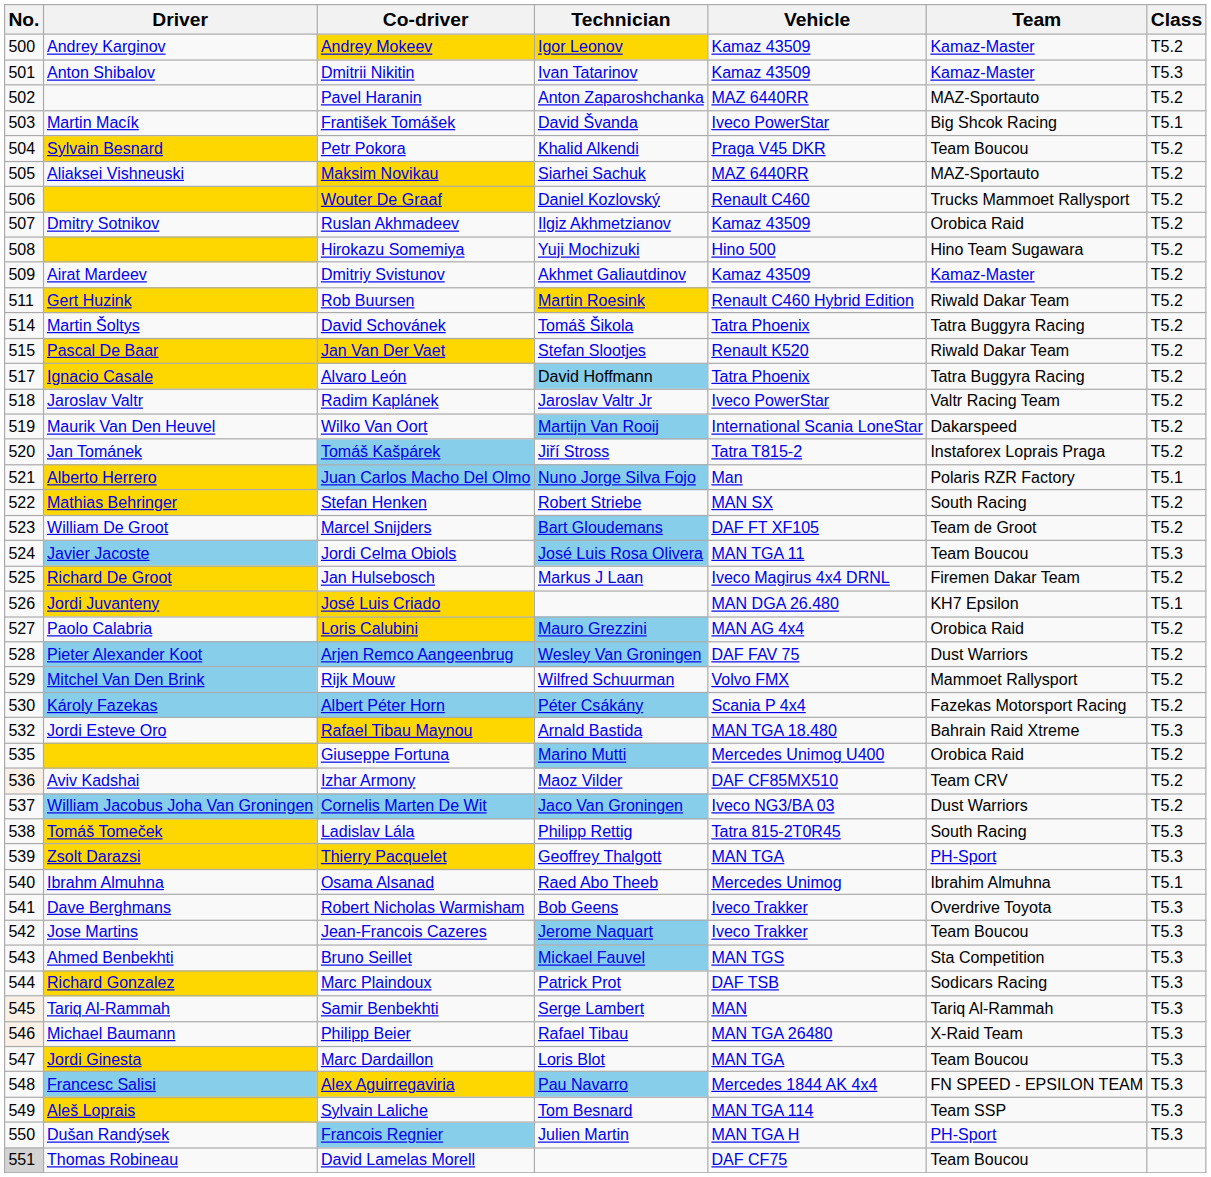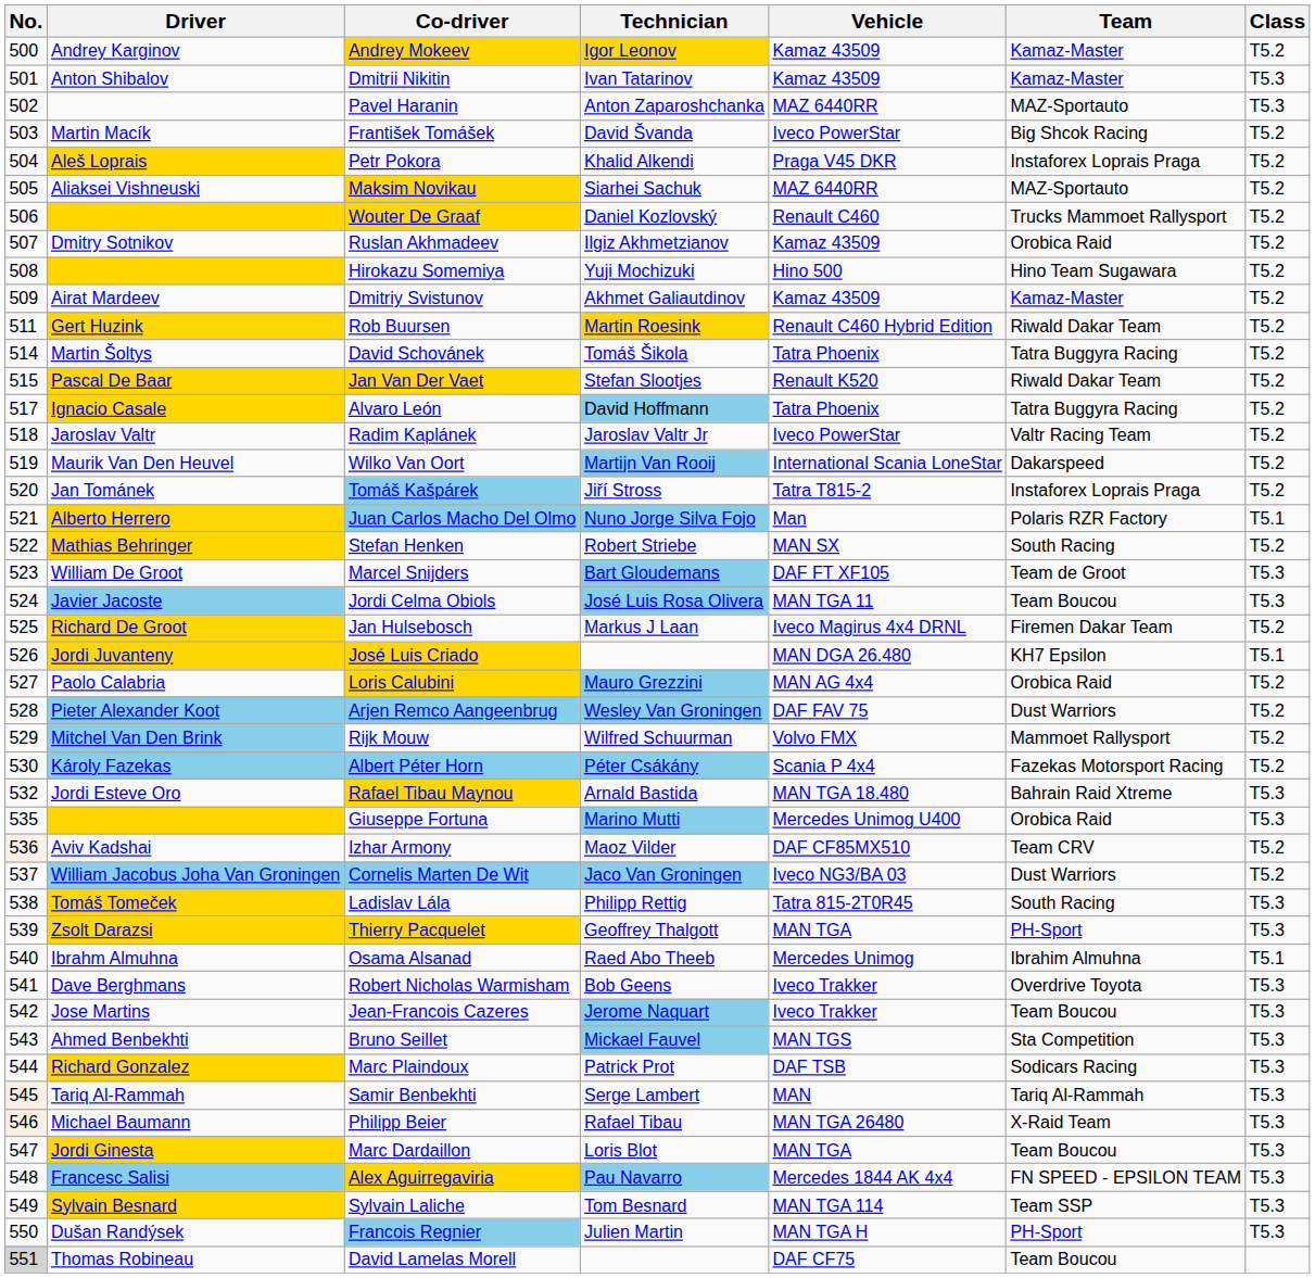 <table class="wikitable sortable" style="font-size:85%;">
 <tr>
 <th><big>No.</big></th>
 <th><big>Driver</big></th>
 <th><big>Co-driver</big></th>
 <th><big>Technician</big></th>
 <th><big>Vehicle</big></th>
 <th><big>Team</big></th>
 <th><big>Class</big></th>
 </tr>
 <tr>
 <td>500</td>
 <td> <a href='#'>Andrey Karginov</a></td>
 <td bgcolor="gold"> <a href='#'>Andrey Mokeev</a></td>
 <td bgcolor="gold"> <a href='#'>Igor Leonov</a></td>
 <td><a href='#'>Kamaz 43509</a></td>
 <td><a href='#'>Kamaz-Master</a></td>
 <td>T5.2</td>
 </tr>
 <tr>
 <td>501</td>
 <td> <a href='#'>Anton Shibalov</a></td>
 <td> <a href='#'>Dmitrii Nikitin</a></td>
 <td> <a href='#'>Ivan Tatarinov</a></td>
 <td><a href='#'>Kamaz 43509</a></td>
 <td><a href='#'>Kamaz-Master</a></td>
 <td>T5.3</td>
 </tr>
 <tr>
 <td>502</td>
 <td> </td>
 <td> <a href='#'>Pavel Haranin</a></td>
 <td> <a href='#'>Anton Zaparoshchanka</a></td>
 <td><a href='#'>MAZ 6440RR</a></td>
 <td>MAZ-Sportauto</td>
-<td>T5.2</td>
+<td>T5.3</td>
 </tr>
 <tr>
 <td>503</td>
 <td> <a href='#'>Martin Macík</a></td>
 <td> <a href='#'>František Tomášek</a></td>
 <td> <a href='#'>David Švanda</a></td>
 <td><a href='#'>Iveco PowerStar</a></td>
 <td>Big Shcok Racing</td>
-<td>T5.1</td>
+<td>T5.2</td>
 </tr>
 <tr>
 <td>504</td>
-<td bgcolor="gold"> <a href='#'>Sylvain Besnard</a></td>
+<td bgcolor="gold"> <a href='#'>Aleš Loprais</a></td>
 <td> <a href='#'>Petr Pokora</a></td>
 <td> <a href='#'>Khalid Alkendi</a></td>
 <td><a href='#'>Praga V45 DKR</a></td>
-<td>Team Boucou</td>
+<td>Instaforex Loprais Praga</td>
 <td>T5.2</td>
 </tr>
 <tr>
 <td>505</td>
 <td> <a href='#'>Aliaksei Vishneuski</a></td>
 <td bgcolor="gold"> <a href='#'>Maksim Novikau</a></td>
 <td> <a href='#'>Siarhei Sachuk</a></td>
 <td><a href='#'>MAZ 6440RR</a></td>
 <td>MAZ-Sportauto</td>
 <td>T5.2</td>
 </tr>
 <tr>
 <td>506</td>
 <td bgcolor="gold"> </td>
 <td bgcolor="gold"> <a href='#'>Wouter De Graaf</a></td>
 <td> <a href='#'>Daniel Kozlovský</a></td>
 <td><a href='#'>Renault C460</a></td>
 <td>Trucks Mammoet Rallysport</td>
 <td>T5.2</td>
 </tr>
 <tr>
 <td>507</td>
 <td> <a href='#'>Dmitry Sotnikov</a></td>
 <td> <a href='#'>Ruslan Akhmadeev</a></td>
 <td> <a href='#'>Ilgiz Akhmetzianov</a></td>
 <td><a href='#'>Kamaz 43509</a></td>
 <td>Orobica Raid</td>
 <td>T5.2</td>
 </tr>
 <tr>
 <td>508</td>
 <td bgcolor="gold"> </td>
 <td> <a href='#'>Hirokazu Somemiya</a></td>
 <td> <a href='#'>Yuji Mochizuki</a></td>
 <td><a href='#'>Hino 500</a></td>
 <td>Hino Team Sugawara</td>
 <td>T5.2</td>
 </tr>
 <tr>
 <td>509</td>
 <td> <a href='#'>Airat Mardeev</a></td>
 <td> <a href='#'>Dmitriy Svistunov</a></td>
 <td> <a href='#'>Akhmet Galiautdinov</a></td>
 <td><a href='#'>Kamaz 43509</a></td>
 <td><a href='#'>Kamaz-Master</a></td>
 <td>T5.2</td>
 </tr>
 <tr>
 <td>511</td>
 <td bgcolor="gold"> <a href='#'>Gert Huzink</a></td>
 <td> <a href='#'>Rob Buursen</a></td>
 <td bgcolor="gold"> <a href='#'>Martin Roesink</a></td>
 <td><a href='#'>Renault C460 Hybrid Edition</a></td>
 <td>Riwald Dakar Team</td>
 <td>T5.2</td>
 </tr>
 <tr>
 <td>514</td>
 <td> <a href='#'>Martin Šoltys</a></td>
 <td> <a href='#'>David Schovánek</a></td>
 <td> <a href='#'>Tomáš Šikola</a></td>
 <td><a href='#'>Tatra Phoenix</a></td>
 <td>Tatra Buggyra Racing</td>
 <td>T5.2</td>
 </tr>
 <tr>
 <td>515</td>
 <td bgcolor="gold"> <a href='#'>Pascal De Baar</a></td>
 <td bgcolor="gold"> <a href='#'>Jan Van Der Vaet</a></td>
 <td> <a href='#'>Stefan Slootjes</a></td>
 <td><a href='#'>Renault K520</a></td>
 <td>Riwald Dakar Team</td>
 <td>T5.2</td>
 </tr>
 <tr>
 <td>517</td>
 <td bgcolor="gold"> <a href='#'>Ignacio Casale</a></td>
 <td> <a href='#'>Alvaro León</a></td>
 <td bgcolor="skyblue"> David Hoffmann</td>
 <td><a href='#'>Tatra Phoenix</a></td>
 <td>Tatra Buggyra Racing</td>
 <td>T5.2</td>
 </tr>
 <tr>
 <td>518</td>
 <td> <a href='#'>Jaroslav Valtr</a></td>
 <td> <a href='#'>Radim Kaplánek</a></td>
 <td> <a href='#'>Jaroslav Valtr Jr</a></td>
 <td><a href='#'>Iveco PowerStar</a></td>
 <td>Valtr Racing Team</td>
 <td>T5.2</td>
 </tr>
 <tr>
 <td>519</td>
 <td> <a href='#'>Maurik Van Den Heuvel</a></td>
 <td> <a href='#'>Wilko Van Oort</a></td>
 <td bgcolor="skyblue"> <a href='#'>Martijn Van Rooij</a></td>
 <td><a href='#'>International Scania LoneStar</a></td>
 <td>Dakarspeed</td>
 <td>T5.2</td>
 </tr>
 <tr>
 <td>520</td>
 <td> <a href='#'>Jan Tománek</a></td>
 <td bgcolor="skyblue"> <a href='#'>Tomáš Kašpárek</a></td>
 <td> <a href='#'>Jiří Stross</a></td>
 <td><a href='#'>Tatra T815-2</a></td>
 <td>Instaforex Loprais Praga</td>
 <td>T5.2</td>
 </tr>
 <tr>
 <td>521</td>
 <td bgcolor="gold"> <a href='#'>Alberto Herrero</a></td>
 <td bgcolor="skyblue"> <a href='#'>Juan Carlos Macho Del Olmo</a></td>
 <td bgcolor="skyblue"> <a href='#'>Nuno Jorge Silva Fojo</a></td>
 <td><a href='#'>Man</a></td>
 <td>Polaris RZR Factory</td>
 <td>T5.1</td>
 </tr>
 <tr>
 <td>522</td>
 <td bgcolor="gold"> <a href='#'>Mathias Behringer</a></td>
 <td> <a href='#'>Stefan Henken</a></td>
 <td> <a href='#'>Robert Striebe</a></td>
 <td><a href='#'>MAN SX</a></td>
 <td>South Racing</td>
 <td>T5.2</td>
 </tr>
 <tr>
 <td>523</td>
 <td> <a href='#'>William De Groot</a></td>
 <td> <a href='#'>Marcel Snijders</a></td>
 <td bgcolor="skyblue"> <a href='#'>Bart Gloudemans</a></td>
 <td><a href='#'>DAF FT XF105</a></td>
 <td>Team de Groot</td>
-<td>T5.2</td>
+<td>T5.3</td>
 </tr>
 <tr>
 <td>524</td>
 <td bgcolor="skyblue"> <a href='#'>Javier Jacoste</a></td>
 <td> <a href='#'>Jordi Celma Obiols</a></td>
 <td bgcolor="skyblue"> <a href='#'>José Luis Rosa Olivera</a></td>
 <td><a href='#'>MAN TGA 11</a></td>
 <td>Team Boucou</td>
 <td>T5.3</td>
 </tr>
 <tr>
 <td>525</td>
 <td bgcolor="gold"> <a href='#'>Richard De Groot</a></td>
 <td> <a href='#'>Jan Hulsebosch</a></td>
 <td> <a href='#'>Markus J Laan</a></td>
 <td><a href='#'>Iveco Magirus 4x4 DRNL</a></td>
 <td>Firemen Dakar Team</td>
 <td>T5.2</td>
 </tr>
 <tr>
 <td>526</td>
 <td bgcolor="gold"> <a href='#'>Jordi Juvanteny</a></td>
 <td bgcolor="gold"> <a href='#'>José Luis Criado</a></td>
 <td></td>
 <td><a href='#'>MAN DGA 26.480</a></td>
 <td>KH7 Epsilon</td>
 <td>T5.1</td>
 </tr>
 <tr>
 <td>527</td>
 <td> <a href='#'>Paolo Calabria</a></td>
 <td bgcolor="gold"> <a href='#'>Loris Calubini</a></td>
 <td bgcolor="skyblue"> <a href='#'>Mauro Grezzini</a></td>
 <td><a href='#'>MAN AG 4x4</a></td>
 <td>Orobica Raid</td>
 <td>T5.2</td>
 </tr>
 <tr>
 <td>528</td>
 <td bgcolor="skyblue"> <a href='#'>Pieter Alexander Koot</a></td>
 <td bgcolor="skyblue"> <a href='#'>Arjen Remco Aangeenbrug</a></td>
 <td bgcolor="skyblue"> <a href='#'>Wesley Van Groningen</a></td>
 <td><a href='#'>DAF FAV 75</a></td>
 <td>Dust Warriors</td>
 <td>T5.2</td>
 </tr>
 <tr>
 <td>529</td>
 <td bgcolor="skyblue"> <a href='#'>Mitchel Van Den Brink</a></td>
 <td> <a href='#'>Rijk Mouw</a></td>
 <td> <a href='#'>Wilfred Schuurman</a></td>
 <td><a href='#'>Volvo FMX</a></td>
 <td>Mammoet Rallysport</td>
 <td>T5.2</td>
 </tr>
 <tr>
 <td>530</td>
 <td bgcolor="skyblue"> <a href='#'>Károly Fazekas</a></td>
 <td bgcolor="skyblue"> <a href='#'>Albert Péter Horn</a></td>
 <td bgcolor="skyblue"> <a href='#'>Péter Csákány</a></td>
 <td><a href='#'>Scania P 4x4</a></td>
 <td>Fazekas Motorsport Racing</td>
 <td>T5.2</td>
 </tr>
 <tr>
 <td>532</td>
 <td> <a href='#'>Jordi Esteve Oro</a></td>
 <td bgcolor="gold"> <a href='#'>Rafael Tibau Maynou</a></td>
 <td> <a href='#'>Arnald Bastida</a></td>
 <td><a href='#'>MAN TGA 18.480</a></td>
 <td>Bahrain Raid Xtreme</td>
 <td>T5.3</td>
 </tr>
 <tr>
 <td>535</td>
 <td bgcolor="gold"> </td>
 <td> <a href='#'>Giuseppe Fortuna</a></td>
 <td bgcolor="skyblue"> <a href='#'>Marino Mutti</a></td>
 <td><a href='#'>Mercedes Unimog U400</a></td>
 <td>Orobica Raid</td>
-<td>T5.2</td>
+<td>T5.3</td>
 </tr>
 <tr>
 <td bgcolor="LINEN">536</td>
 <td> <a href='#'>Aviv Kadshai</a></td>
 <td> <a href='#'>Izhar Armony</a></td>
 <td> <a href='#'>Maoz Vilder</a></td>
 <td><a href='#'>DAF CF85MX510</a></td>
 <td>Team CRV</td>
 <td>T5.2</td>
 </tr>
 <tr>
 <td>537</td>
 <td bgcolor="skyblue"> <a href='#'>William Jacobus Joha Van Groningen</a></td>
 <td bgcolor="skyblue"> <a href='#'>Cornelis Marten De Wit</a></td>
 <td bgcolor="skyblue"> <a href='#'>Jaco Van Groningen</a></td>
 <td><a href='#'>Iveco NG3/BA 03</a></td>
 <td>Dust Warriors</td>
 <td>T5.2</td>
 </tr>
 <tr>
 <td>538</td>
 <td bgcolor="gold"> <a href='#'>Tomáš Tomeček</a></td>
 <td> <a href='#'>Ladislav Lála</a></td>
 <td> <a href='#'>Philipp Rettig</a></td>
 <td><a href='#'>Tatra 815-2T0R45</a></td>
 <td>South Racing</td>
 <td>T5.3</td>
 </tr>
 <tr>
 <td>539</td>
 <td bgcolor="gold"> <a href='#'>Zsolt Darazsi</a></td>
 <td bgcolor="gold"> <a href='#'>Thierry Pacquelet</a></td>
 <td> <a href='#'>Geoffrey Thalgott</a></td>
 <td><a href='#'>MAN TGA</a></td>
 <td><a href='#'>PH-Sport</a></td>
 <td>T5.3</td>
 </tr>
 <tr>
 <td>540</td>
 <td> <a href='#'>Ibrahm Almuhna</a></td>
 <td> <a href='#'>Osama Alsanad</a></td>
 <td> <a href='#'>Raed Abo Theeb</a></td>
 <td><a href='#'>Mercedes Unimog</a></td>
 <td>Ibrahim Almuhna</td>
 <td>T5.1</td>
 </tr>
 <tr>
 <td>541</td>
 <td> <a href='#'>Dave Berghmans</a></td>
 <td> <a href='#'>Robert Nicholas Warmisham</a></td>
 <td> <a href='#'>Bob Geens</a></td>
 <td><a href='#'>Iveco Trakker</a></td>
 <td>Overdrive Toyota</td>
 <td>T5.3</td>
 </tr>
 <tr>
 <td>542</td>
 <td> <a href='#'>Jose Martins</a></td>
 <td> <a href='#'>Jean-Francois Cazeres</a></td>
 <td bgcolor="skyblue"> <a href='#'>Jerome Naquart</a></td>
 <td><a href='#'>Iveco Trakker</a></td>
 <td>Team Boucou</td>
 <td>T5.3</td>
 </tr>
 <tr>
 <td>543</td>
 <td> <a href='#'>Ahmed Benbekhti</a></td>
 <td> <a href='#'>Bruno Seillet</a></td>
 <td bgcolor="skyblue"> <a href='#'>Mickael Fauvel</a></td>
 <td><a href='#'>MAN TGS</a></td>
 <td>Sta Competition</td>
 <td>T5.3</td>
 </tr>
 <tr>
 <td>544</td>
 <td bgcolor="gold"> <a href='#'>Richard Gonzalez</a></td>
 <td> <a href='#'>Marc Plaindoux</a></td>
 <td> <a href='#'>Patrick Prot</a></td>
 <td><a href='#'>DAF TSB</a></td>
 <td>Sodicars Racing</td>
 <td>T5.3</td>
 </tr>
 <tr>
 <td bgcolor="LINEN">545</td>
 <td> <a href='#'>Tariq Al-Rammah</a></td>
 <td> <a href='#'>Samir Benbekhti</a></td>
 <td> <a href='#'>Serge Lambert</a></td>
 <td><a href='#'>MAN</a></td>
 <td>Tariq Al-Rammah</td>
 <td>T5.3</td>
 </tr>
 <tr>
 <td bgcolor="LINEN">546</td>
 <td> <a href='#'>Michael Baumann</a></td>
 <td> <a href='#'>Philipp Beier</a></td>
 <td> <a href='#'>Rafael Tibau</a></td>
 <td><a href='#'>MAN TGA 26480</a></td>
 <td>X-Raid Team</td>
 <td>T5.3</td>
 </tr>
 <tr>
 <td>547</td>
 <td bgcolor="gold"> <a href='#'>Jordi Ginesta</a></td>
 <td> <a href='#'>Marc Dardaillon</a></td>
 <td> <a href='#'>Loris Blot</a></td>
 <td><a href='#'>MAN TGA</a></td>
 <td>Team Boucou</td>
 <td>T5.3</td>
 </tr>
 <tr>
 <td>548</td>
 <td bgcolor="skyblue"> <a href='#'>Francesc Salisi</a></td>
 <td bgcolor="gold"> <a href='#'>Alex Aguirregaviria</a></td>
 <td bgcolor="skyblue"> <a href='#'>Pau Navarro</a></td>
 <td><a href='#'>Mercedes 1844 AK 4x4</a></td>
 <td>FN SPEED - EPSILON TEAM</td>
 <td>T5.3</td>
 </tr>
 <tr>
 <td>549</td>
-<td bgcolor="gold"> <a href='#'>Aleš Loprais</a></td>
+<td bgcolor="gold"> <a href='#'>Sylvain Besnard</a></td>
 <td> <a href='#'>Sylvain Laliche</a></td>
 <td> <a href='#'>Tom Besnard</a></td>
 <td><a href='#'>MAN TGA 114</a></td>
 <td>Team SSP</td>
 <td>T5.3</td>
 </tr>
 <tr>
 <td>550</td>
 <td> <a href='#'>Dušan Randýsek</a></td>
 <td bgcolor="skyblue"> <a href='#'>Francois Regnier</a></td>
 <td> <a href='#'>Julien Martin</a></td>
 <td><a href='#'>MAN TGA H</a></td>
 <td><a href='#'>PH-Sport</a></td>
 <td>T5.3</td>
 </tr>
 <tr>
 <td bgcolor="lightgrey">551</td>
 <td> <a href='#'>Thomas Robineau</a></td>
 <td> <a href='#'>David Lamelas Morell</a></td>
 <td></td>
 <td><a href='#'>DAF CF75</a></td>
 <td>Team Boucou</td>
 <td></td>
 </tr>
 </table>
